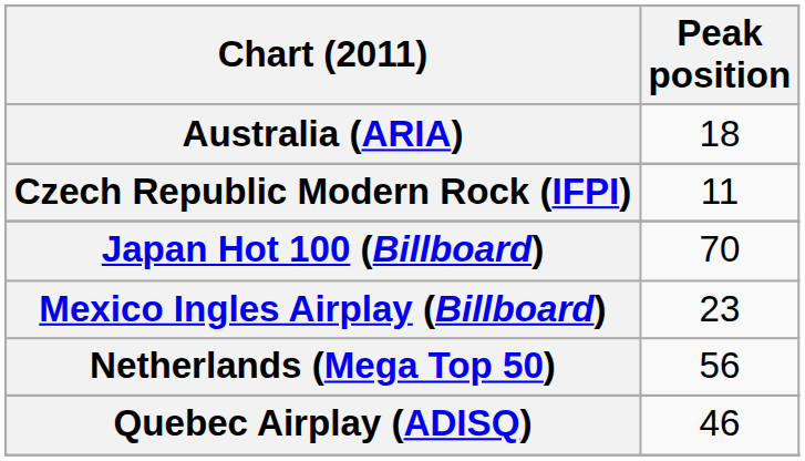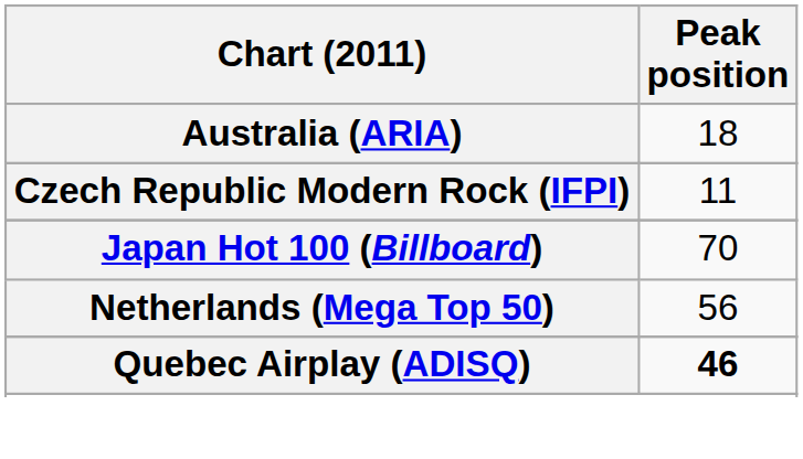 <table class="wikitable sortable plainrowheaders">
 <tr>
 <th>Chart (2011)</th>
 <th>Peak <br> position</th>
 </tr>
 <tr>
 <th scope="row">Australia (<a href='#'>ARIA</a>)</th>
 <td style="text-align:center;">18</td>
 </tr>
 <tr>
 </tr>
 <tr>
 </tr>
 <tr>
 </tr>
 <tr>
 </tr>
 <tr>
 </tr>
 <tr>
 <th scope="row">Czech Republic Modern Rock (<a href='#'>IFPI</a>)</th>
 <td style="text-align:center;">11</td>
 </tr>
 <tr>
 </tr>
 <tr>
 <th scope="row"><a href='#'>Japan Hot 100</a> (<em><a href='#'>Billboard</a></em>)</th>
 <td style="text-align:center;">70</td>
 </tr>
 <tr>
-<th scope="row"><a href='#'>Mexico Ingles Airplay</a> (<em><a href='#'>Billboard</a></em>)</th>
-<td style="text-align:center;">23</td>
-</tr>
-<tr>
 <th scope="row">Netherlands (<a href='#'>Mega Top 50</a>)</th>
 <td style="text-align:center;">56</td>
 </tr>
 <tr>
 </tr>
 <tr>
 <th scope="row">Quebec Airplay (<a href='#'>ADISQ</a>)</th>
-<td style="text-align:center;">46</td>
+<td style="text-align:center;"><strong>46</strong></td>
 </tr>
 <tr>
 </tr>
 <tr>
 </tr>
 <tr>
 </tr>
 <tr>
 </tr>
 </table>
